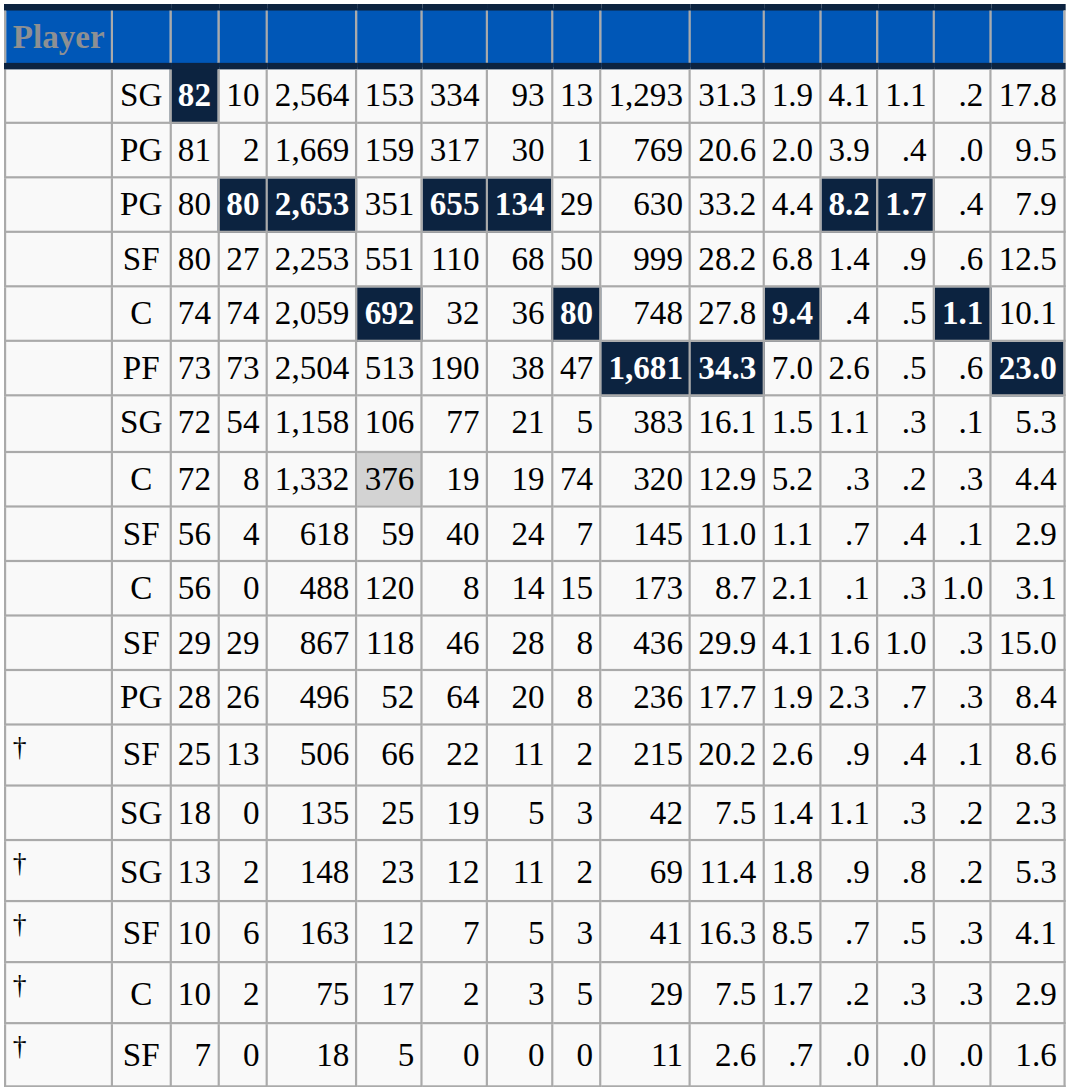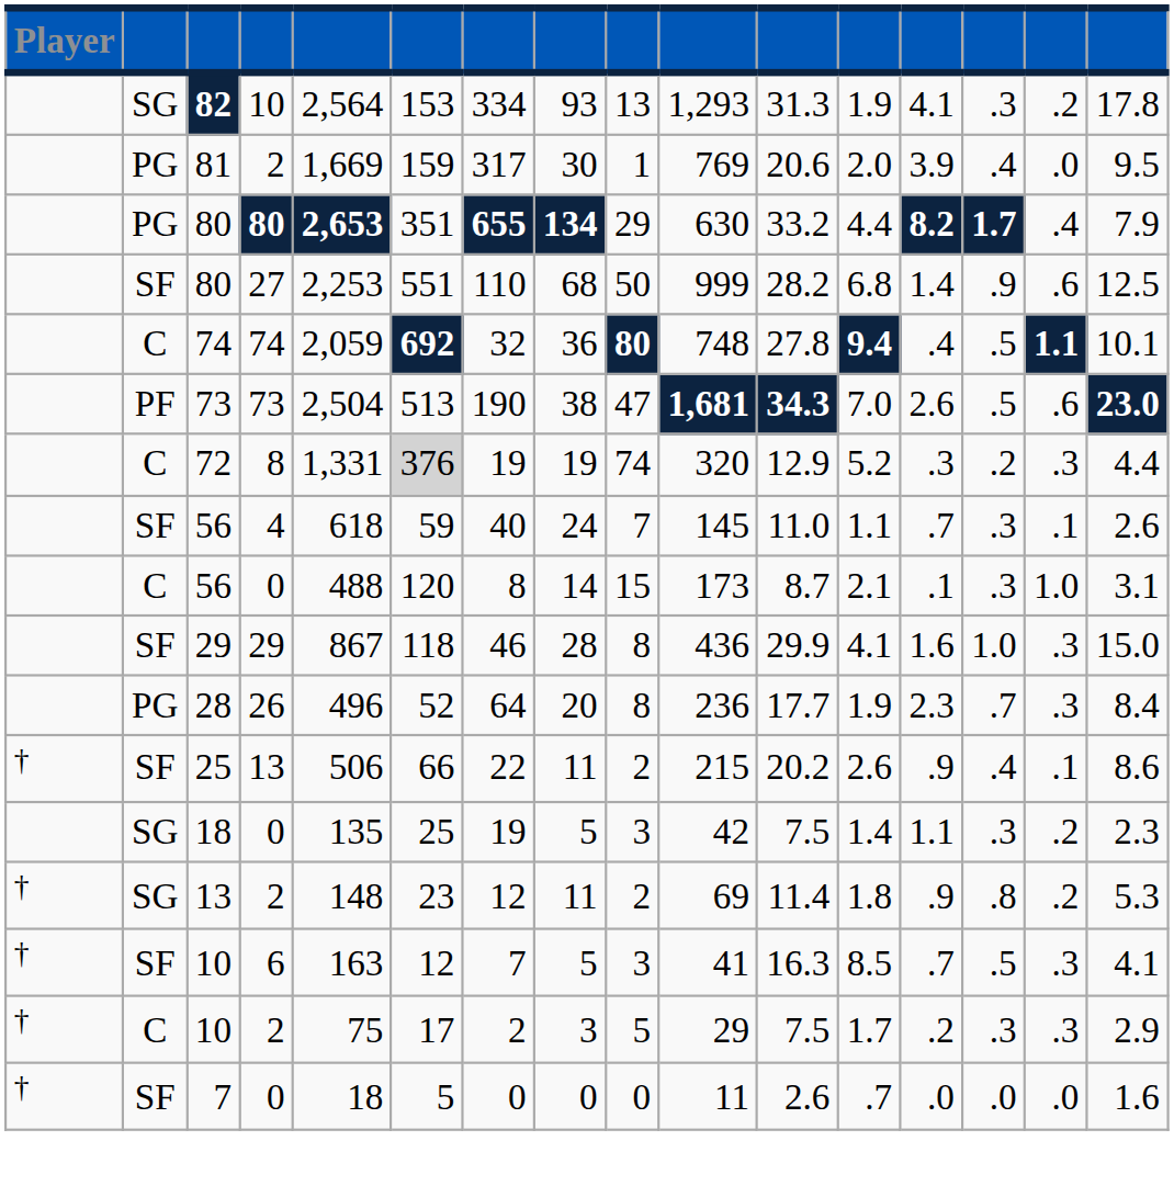 <table class="wikitable sortable" style="font-size: 95%; text-align:right;">
 <tr>
 <th style="background:#0057B7; color:#8D9093; border-top:#0C2340 3px solid; border-bottom:#0C2340 3px solid;">Player</th>
 <th style="background:#0057B7; color:#8D9093; border-top:#0C2340 3px solid; border-bottom:#0C2340 3px solid;"></th>
 <th style="background:#0057B7; color:#8D9093; border-top:#0C2340 3px solid; border-bottom:#0C2340 3px solid;"></th>
 <th style="background:#0057B7; color:#8D9093; border-top:#0C2340 3px solid; border-bottom:#0C2340 3px solid;"></th>
 <th style="background:#0057B7; color:#8D9093; border-top:#0C2340 3px solid; border-bottom:#0C2340 3px solid;"></th>
 <th style="background:#0057B7; color:#8D9093; border-top:#0C2340 3px solid; border-bottom:#0C2340 3px solid;"></th>
 <th style="background:#0057B7; color:#8D9093; border-top:#0C2340 3px solid; border-bottom:#0C2340 3px solid;"></th>
 <th style="background:#0057B7; color:#8D9093; border-top:#0C2340 3px solid; border-bottom:#0C2340 3px solid;"></th>
 <th style="background:#0057B7; color:#8D9093; border-top:#0C2340 3px solid; border-bottom:#0C2340 3px solid;"></th>
 <th style="background:#0057B7; color:#8D9093; border-top:#0C2340 3px solid; border-bottom:#0C2340 3px solid;"></th>
 <th style="background:#0057B7; color:#8D9093; border-top:#0C2340 3px solid; border-bottom:#0C2340 3px solid;"></th>
 <th style="background:#0057B7; color:#8D9093; border-top:#0C2340 3px solid; border-bottom:#0C2340 3px solid;"></th>
 <th style="background:#0057B7; color:#8D9093; border-top:#0C2340 3px solid; border-bottom:#0C2340 3px solid;"></th>
 <th style="background:#0057B7; color:#8D9093; border-top:#0C2340 3px solid; border-bottom:#0C2340 3px solid;"></th>
 <th style="background:#0057B7; color:#8D9093; border-top:#0C2340 3px solid; border-bottom:#0C2340 3px solid;"></th>
 <th style="background:#0057B7; color:#8D9093; border-top:#0C2340 3px solid; border-bottom:#0C2340 3px solid;"></th>
 </tr>
 <tr>
 <td style="text-align:left;"></td>
 <td style="text-align:center;">SG</td>
 <td style="background:#0C2340; color:#FFFFFF;"><strong>82</strong></td>
 <td>10</td>
 <td>2,564</td>
 <td>153</td>
 <td>334</td>
 <td>93</td>
 <td>13</td>
 <td>1,293</td>
 <td>31.3</td>
 <td>1.9</td>
 <td>4.1</td>
-<td>1.1</td>
+<td>.3</td>
 <td>.2</td>
 <td>17.8</td>
 </tr>
 <tr>
 <td style="text-align:left;"></td>
 <td style="text-align:center;">PG</td>
 <td>81</td>
 <td>2</td>
 <td>1,669</td>
 <td>159</td>
 <td>317</td>
 <td>30</td>
 <td>1</td>
 <td>769</td>
 <td>20.6</td>
 <td>2.0</td>
 <td>3.9</td>
 <td>.4</td>
 <td>.0</td>
 <td>9.5</td>
 </tr>
 <tr>
 <td style="text-align:left;"></td>
 <td style="text-align:center;">PG</td>
 <td>80</td>
 <td style="background:#0C2340; color:#FFFFFF;"><strong>80</strong></td>
 <td style="background:#0C2340; color:#FFFFFF;"><strong>2,653</strong></td>
 <td>351</td>
 <td style="background:#0C2340; color:#FFFFFF;"><strong>655</strong></td>
 <td style="background:#0C2340; color:#FFFFFF;"><strong>134</strong></td>
 <td>29</td>
 <td>630</td>
 <td>33.2</td>
 <td>4.4</td>
 <td style="background:#0C2340; color:#FFFFFF;"><strong>8.2</strong></td>
 <td style="background:#0C2340; color:#FFFFFF;"><strong>1.7</strong></td>
 <td>.4</td>
 <td>7.9</td>
 </tr>
 <tr>
 <td style="text-align:left;"></td>
 <td style="text-align:center;">SF</td>
 <td>80</td>
 <td>27</td>
 <td>2,253</td>
 <td>551</td>
 <td>110</td>
 <td>68</td>
 <td>50</td>
 <td>999</td>
 <td>28.2</td>
 <td>6.8</td>
 <td>1.4</td>
 <td>.9</td>
 <td>.6</td>
 <td>12.5</td>
 </tr>
 <tr>
 <td style="text-align:left;"></td>
 <td style="text-align:center;">C</td>
 <td>74</td>
 <td>74</td>
 <td>2,059</td>
 <td style="background:#0C2340; color:#FFFFFF;"><strong>692</strong></td>
 <td>32</td>
 <td>36</td>
 <td style="background:#0C2340; color:#FFFFFF;"><strong>80</strong></td>
 <td>748</td>
 <td>27.8</td>
 <td style="background:#0C2340; color:#FFFFFF;"><strong>9.4</strong></td>
 <td>.4</td>
 <td>.5</td>
 <td style="background:#0C2340; color:#FFFFFF;"><strong>1.1</strong></td>
 <td>10.1</td>
 </tr>
 <tr>
 <td style="text-align:left;"></td>
 <td style="text-align:center;">PF</td>
 <td>73</td>
 <td>73</td>
 <td>2,504</td>
 <td>513</td>
 <td>190</td>
 <td>38</td>
 <td>47</td>
 <td style="background:#0C2340; color:#FFFFFF;"><strong>1,681</strong></td>
 <td style="background:#0C2340; color:#FFFFFF;"><strong>34.3</strong></td>
 <td>7.0</td>
 <td>2.6</td>
 <td>.5</td>
 <td>.6</td>
 <td style="background:#0C2340; color:#FFFFFF;"><strong>23.0</strong></td>
 </tr>
 <tr>
 <td style="text-align:left;"></td>
-<td style="text-align:center;">SG</td>
-<td>72</td>
-<td>54</td>
-<td>1,158</td>
-<td>106</td>
-<td>77</td>
-<td>21</td>
-<td>5</td>
-<td>383</td>
-<td>16.1</td>
-<td>1.5</td>
-<td>1.1</td>
-<td>.3</td>
-<td>.1</td>
-<td>5.3</td>
-</tr>
-<tr>
-<td style="text-align:left;"></td>
 <td style="text-align:center;">C</td>
 <td>72</td>
 <td>8</td>
-<td>1,332</td>
+<td>1,331</td>
 <td style="background: lightgrey;">376</td>
 <td>19</td>
 <td>19</td>
 <td>74</td>
 <td>320</td>
 <td>12.9</td>
 <td>5.2</td>
 <td>.3</td>
 <td>.2</td>
 <td>.3</td>
 <td>4.4</td>
 </tr>
 <tr>
 <td style="text-align:left;"></td>
 <td style="text-align:center;">SF</td>
 <td>56</td>
 <td>4</td>
 <td>618</td>
 <td>59</td>
 <td>40</td>
 <td>24</td>
 <td>7</td>
 <td>145</td>
 <td>11.0</td>
 <td>1.1</td>
 <td>.7</td>
-<td>.4</td>
+<td>.3</td>
 <td>.1</td>
-<td>2.9</td>
+<td>2.6</td>
 </tr>
 <tr>
 <td style="text-align:left;"></td>
 <td style="text-align:center;">C</td>
 <td>56</td>
 <td>0</td>
 <td>488</td>
 <td>120</td>
 <td>8</td>
 <td>14</td>
 <td>15</td>
 <td>173</td>
 <td>8.7</td>
 <td>2.1</td>
 <td>.1</td>
 <td>.3</td>
 <td>1.0</td>
 <td>3.1</td>
 </tr>
 <tr>
 <td style="text-align:left;"></td>
 <td style="text-align:center;">SF</td>
 <td>29</td>
 <td>29</td>
 <td>867</td>
 <td>118</td>
 <td>46</td>
 <td>28</td>
 <td>8</td>
 <td>436</td>
 <td>29.9</td>
 <td>4.1</td>
 <td>1.6</td>
 <td>1.0</td>
 <td>.3</td>
 <td>15.0</td>
 </tr>
 <tr>
 <td style="text-align:left;"></td>
 <td style="text-align:center;">PG</td>
 <td>28</td>
 <td>26</td>
 <td>496</td>
 <td>52</td>
 <td>64</td>
 <td>20</td>
 <td>8</td>
 <td>236</td>
 <td>17.7</td>
 <td>1.9</td>
 <td>2.3</td>
 <td>.7</td>
 <td>.3</td>
 <td>8.4</td>
 </tr>
 <tr>
 <td style="text-align:left;"><sup>†</sup></td>
 <td style="text-align:center;">SF</td>
 <td>25</td>
 <td>13</td>
 <td>506</td>
 <td>66</td>
 <td>22</td>
 <td>11</td>
 <td>2</td>
 <td>215</td>
 <td>20.2</td>
 <td>2.6</td>
 <td>.9</td>
 <td>.4</td>
 <td>.1</td>
 <td>8.6</td>
 </tr>
 <tr>
 <td style="text-align:left;"></td>
 <td style="text-align:center;">SG</td>
 <td>18</td>
 <td>0</td>
 <td>135</td>
 <td>25</td>
 <td>19</td>
 <td>5</td>
 <td>3</td>
 <td>42</td>
 <td>7.5</td>
 <td>1.4</td>
 <td>1.1</td>
 <td>.3</td>
 <td>.2</td>
 <td>2.3</td>
 </tr>
 <tr>
 <td style="text-align:left;"><sup>†</sup></td>
 <td style="text-align:center;">SG</td>
 <td>13</td>
 <td>2</td>
 <td>148</td>
 <td>23</td>
 <td>12</td>
 <td>11</td>
 <td>2</td>
 <td>69</td>
 <td>11.4</td>
 <td>1.8</td>
 <td>.9</td>
 <td>.8</td>
 <td>.2</td>
 <td>5.3</td>
 </tr>
 <tr>
 <td style="text-align:left;"><sup>†</sup></td>
 <td style="text-align:center;">SF</td>
 <td>10</td>
 <td>6</td>
 <td>163</td>
 <td>12</td>
 <td>7</td>
 <td>5</td>
 <td>3</td>
 <td>41</td>
 <td>16.3</td>
 <td>8.5</td>
 <td>.7</td>
 <td>.5</td>
 <td>.3</td>
 <td>4.1</td>
 </tr>
 <tr>
 <td style="text-align:left;"><sup>†</sup></td>
 <td style="text-align:center;">C</td>
 <td>10</td>
 <td>2</td>
 <td>75</td>
 <td>17</td>
 <td>2</td>
 <td>3</td>
 <td>5</td>
 <td>29</td>
 <td>7.5</td>
 <td>1.7</td>
 <td>.2</td>
 <td>.3</td>
 <td>.3</td>
 <td>2.9</td>
 </tr>
 <tr>
 <td style="text-align:left;"><sup>†</sup></td>
 <td style="text-align:center;">SF</td>
 <td>7</td>
 <td>0</td>
 <td>18</td>
 <td>5</td>
 <td>0</td>
 <td>0</td>
 <td>0</td>
 <td>11</td>
 <td>2.6</td>
 <td>.7</td>
 <td>.0</td>
 <td>.0</td>
 <td>.0</td>
 <td>1.6</td>
 </tr>
 </table>
